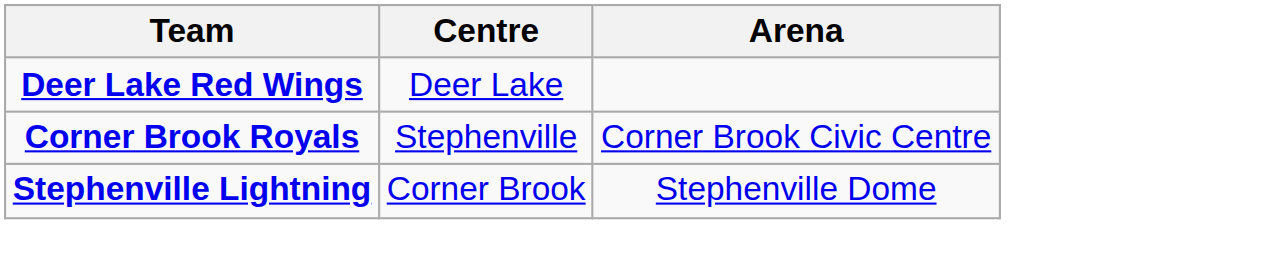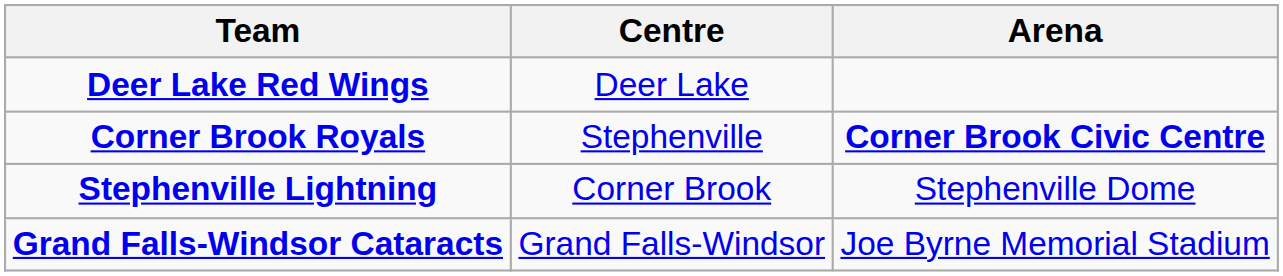 <table class="wikitable" style="text-align:center;">
 <tr>
 <th>Team</th>
 <th>Centre</th>
 <th>Arena</th>
 </tr>
 <tr>
 <td><strong><a href='#'>Deer Lake Red Wings</a></strong></td>
 <td><a href='#'>Deer Lake</a></td>
 <td></td>
 </tr>
 <tr>
 <td><strong><a href='#'>Corner Brook Royals</a></strong></td>
 <td><a href='#'>Stephenville</a></td>
-<td><a href='#'>Corner Brook Civic Centre</a></td>
+<td><strong><a href='#'>Corner Brook Civic Centre</a></strong></td>
 </tr>
 <tr>
 <td><strong><a href='#'>Stephenville Lightning</a></strong></td>
 <td><a href='#'>Corner Brook</a></td>
 <td><a href='#'>Stephenville Dome</a></td>
 </tr>
+<tr>
+<td><strong><a href='#'>Grand Falls-Windsor Cataracts</a></strong></td>
+<td><a href='#'>Grand Falls-Windsor</a></td>
+<td><a href='#'>Joe Byrne Memorial Stadium</a></td>
+</tr>
 </table>
